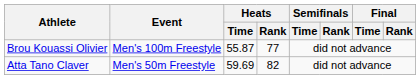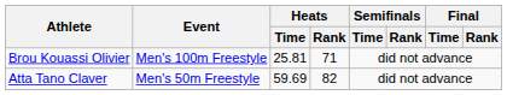 <table class=wikitable style="font-size:90%">
 <tr>
 <th rowspan="2">Athlete</th>
 <th rowspan="2">Event</th>
 <th colspan="2">Heats</th>
 <th colspan="2">Semifinals</th>
 <th colspan="2">Final</th>
 </tr>
 <tr>
 <th>Time</th>
 <th>Rank</th>
 <th>Time</th>
 <th>Rank</th>
 <th>Time</th>
 <th>Rank</th>
 </tr>
 <tr>
 <td rowspan="1"><a href='#'>Brou Kouassi Olivier</a></td>
 <td><a href='#'>Men's 100m Freestyle</a></td>
-<td align=center>55.87</td>
-<td align=center>77</td>
+<td align=center>25.81</td>
+<td align=center>71</td>
 <td align=center colspan=4>did not advance</td>
 </tr>
 <tr>
 <td rowspan="1"><a href='#'>Atta Tano Claver</a></td>
 <td><a href='#'>Men's 50m Freestyle</a></td>
 <td align=center>59.69</td>
 <td align=center>82</td>
 <td align=center colspan=4>did not advance</td>
 </tr>
 </table>
